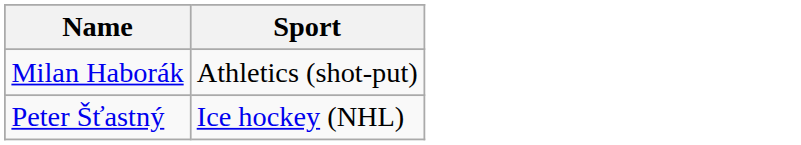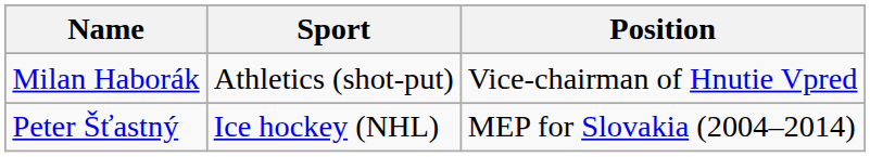 <table class="wikitable sortable">
 <tr>
 <th>Name</th>
 <th>Sport</th>
+<th>Position</th>
 </tr>
 <tr>
 <td data-sort-value="Haborák,Milan"><a href='#'>Milan Haborák</a></td>
 <td>Athletics (shot-put)</td>
+<td>Vice-chairman of <a href='#'>Hnutie Vpred</a></td>
 </tr>
 <tr>
 <td data-sort-value="Šťastný,Peter"><a href='#'>Peter Šťastný</a></td>
 <td><a href='#'>Ice hockey</a> (NHL)</td>
+<td>MEP for <a href='#'>Slovakia</a> (2004–2014)</td>
 </tr>
 </table>
